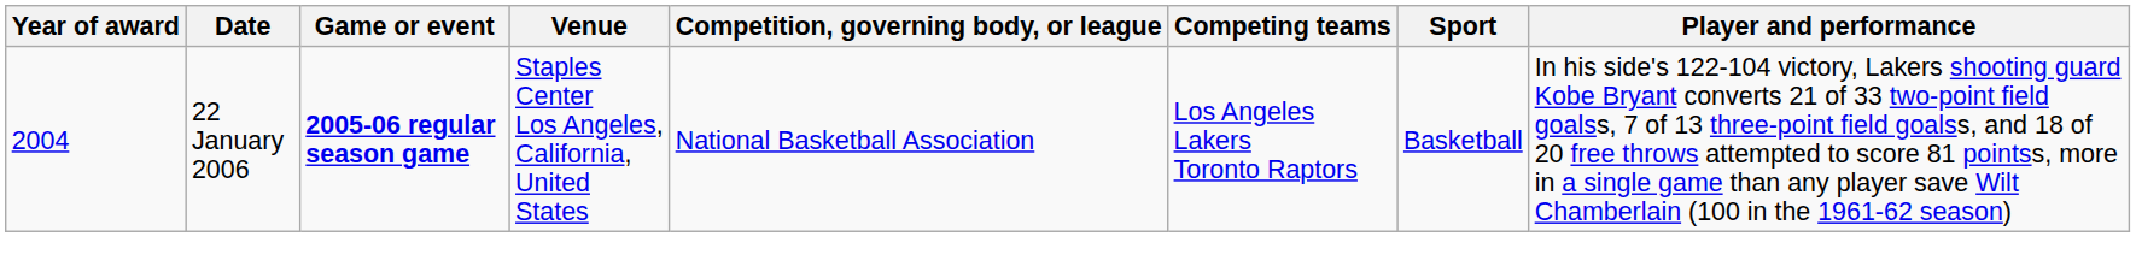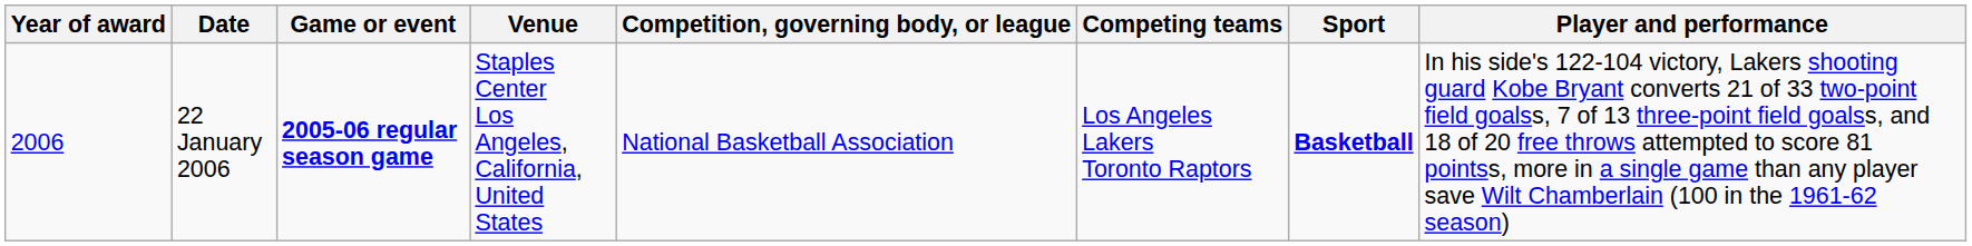 <table class="wikitable" style="font-size: 95%;">
 <tr style="white-space: nowrap;">
 <th>Year of award</th>
 <th>Date</th>
 <th>Game or event</th>
 <th>Venue</th>
 <th>Competition, governing body, or league</th>
 <th>Competing teams</th>
 <th>Sport</th>
 <th>Player and performance</th>
 </tr>
 <tr>
-<td><a href='#'>2004</a></td>
+<td><a href='#'>2006</a></td>
 <td>22 January 2006</td>
 <td><strong><a href='#'>2005-06 regular season game</a></strong></td>
 <td><a href='#'>Staples Center</a><br><a href='#'>Los Angeles</a>, <a href='#'>California</a>, <a href='#'>United States</a></td>
 <td><a href='#'>National Basketball Association</a></td>
 <td><a href='#'>Los Angeles Lakers</a><br><a href='#'>Toronto Raptors</a></td>
-<td><a href='#'>Basketball</a></td>
+<td><strong><a href='#'>Basketball</a></strong></td>
 <td>In his side's 122-104 victory, Lakers <a href='#'>shooting guard</a> <a href='#'>Kobe Bryant</a> converts 21 of 33 <a href='#'>two-point field goals</a>s, 7 of 13 <a href='#'>three-point field goals</a>s, and 18 of 20 <a href='#'>free throws</a> attempted to score 81 <a href='#'>points</a>s, more in <a href='#'>a single game</a> than any player save <a href='#'>Wilt Chamberlain</a> (100 in the <a href='#'>1961-62 season</a>)</td>
 </tr>
 </table>
